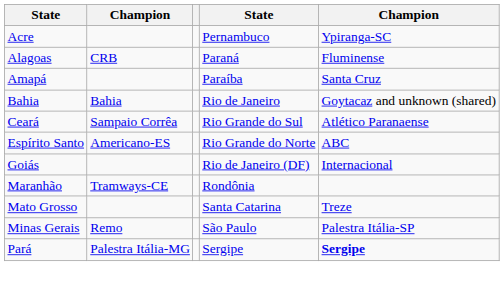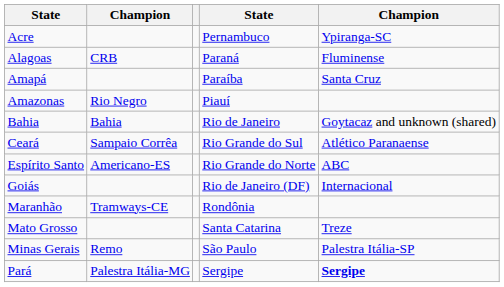 <table class="wikitable">
 <tr>
 <th>State</th>
 <th>Champion</th>
 <th></th>
 <th>State</th>
 <th>Champion</th>
 </tr>
 <tr>
 <td><a href='#'>Acre</a></td>
 <td></td>
 <td></td>
 <td><a href='#'>Pernambuco</a></td>
 <td><a href='#'>Ypiranga-SC</a></td>
 </tr>
 <tr>
 <td><a href='#'>Alagoas</a></td>
 <td><a href='#'>CRB</a></td>
 <td></td>
 <td><a href='#'>Paraná</a></td>
 <td><a href='#'>Fluminense</a></td>
 </tr>
 <tr>
 <td><a href='#'>Amapá</a></td>
 <td></td>
 <td></td>
 <td><a href='#'>Paraíba</a></td>
 <td><a href='#'>Santa Cruz</a></td>
+</tr>
+<tr>
+<td><a href='#'>Amazonas</a></td>
+<td><a href='#'>Rio Negro</a></td>
+<td></td>
+<td><a href='#'>Piauí</a></td>
+<td></td>
 </tr>
 <tr>
 <td><a href='#'>Bahia</a></td>
 <td><a href='#'>Bahia</a></td>
 <td></td>
 <td><a href='#'>Rio de Janeiro</a></td>
 <td><a href='#'>Goytacaz</a> and unknown (shared)</td>
 </tr>
 <tr>
 <td><a href='#'>Ceará</a></td>
 <td><a href='#'>Sampaio Corrêa</a></td>
 <td></td>
 <td><a href='#'>Rio Grande do Sul</a></td>
 <td><a href='#'>Atlético Paranaense</a></td>
 </tr>
 <tr>
 <td><a href='#'>Espírito Santo</a></td>
 <td><a href='#'>Americano-ES</a></td>
 <td></td>
 <td><a href='#'>Rio Grande do Norte</a></td>
 <td><a href='#'>ABC</a></td>
 </tr>
 <tr>
 <td><a href='#'>Goiás</a></td>
 <td></td>
 <td></td>
 <td><a href='#'>Rio de Janeiro (DF)</a></td>
 <td><a href='#'>Internacional</a></td>
 </tr>
 <tr>
 <td><a href='#'>Maranhão</a></td>
 <td><a href='#'>Tramways-CE</a></td>
 <td></td>
 <td><a href='#'>Rondônia</a></td>
 <td></td>
 </tr>
 <tr>
 <td><a href='#'>Mato Grosso</a></td>
 <td></td>
 <td></td>
 <td><a href='#'>Santa Catarina</a></td>
 <td><a href='#'>Treze</a></td>
 </tr>
 <tr>
 <td><a href='#'>Minas Gerais</a></td>
 <td><a href='#'>Remo</a></td>
 <td></td>
 <td><a href='#'>São Paulo</a></td>
 <td><a href='#'>Palestra Itália-SP</a></td>
 </tr>
 <tr>
 <td><a href='#'>Pará</a></td>
 <td><a href='#'>Palestra Itália-MG</a></td>
 <td></td>
 <td><a href='#'>Sergipe</a></td>
 <td><strong><a href='#'>Sergipe</a></strong></td>
 </tr>
 </table>
